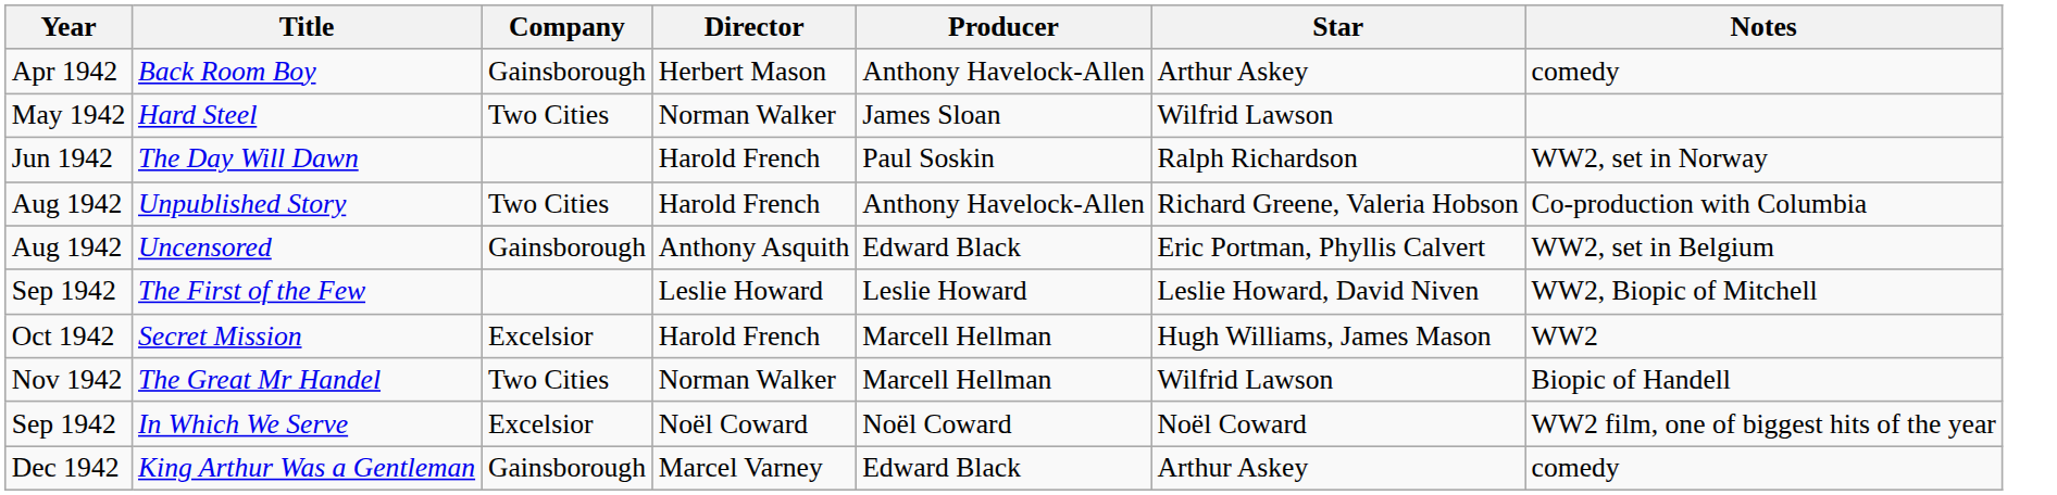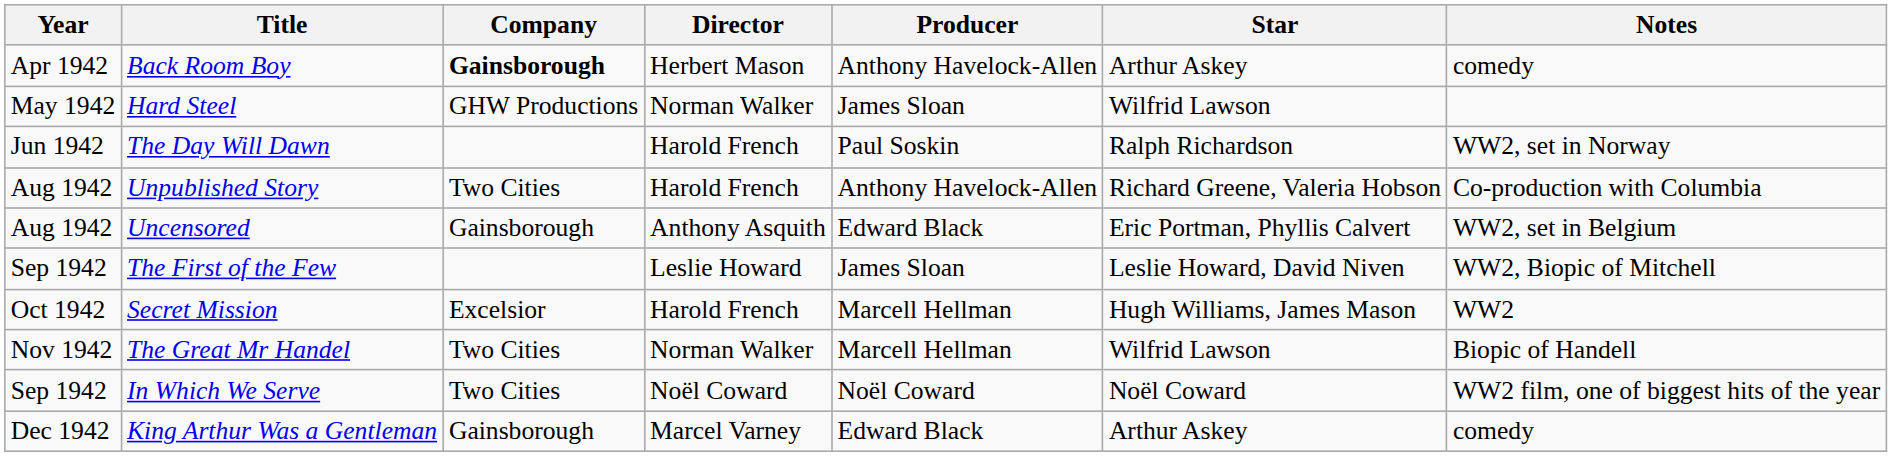 <table class="wikitable sortable">
 <tr>
 <th>Year</th>
 <th>Title</th>
 <th>Company</th>
 <th>Director</th>
 <th>Producer</th>
 <th>Star</th>
 <th>Notes</th>
 </tr>
 <tr>
 <td>Apr 1942</td>
 <td><em><a href='#'>Back Room Boy</a></em></td>
-<td>Gainsborough</td>
+<td><strong>Gainsborough</strong></td>
 <td>Herbert Mason</td>
 <td>Anthony Havelock-Allen</td>
 <td>Arthur Askey</td>
 <td>comedy</td>
 </tr>
 <tr>
 <td>May 1942</td>
 <td><em><a href='#'>Hard Steel</a></em></td>
-<td>Two Cities</td>
+<td>GHW Productions</td>
 <td>Norman Walker</td>
 <td>James Sloan</td>
 <td>Wilfrid Lawson</td>
 <td></td>
 </tr>
 <tr>
 <td>Jun 1942</td>
 <td><em><a href='#'>The Day Will Dawn</a></em></td>
 <td></td>
 <td>Harold French</td>
 <td>Paul Soskin</td>
 <td>Ralph Richardson</td>
 <td>WW2, set in Norway</td>
 </tr>
 <tr>
 <td>Aug 1942</td>
 <td><em><a href='#'>Unpublished Story</a></em></td>
 <td>Two Cities</td>
 <td>Harold French</td>
 <td>Anthony Havelock-Allen</td>
 <td>Richard Greene, Valeria Hobson</td>
 <td>Co-production with Columbia </td>
 </tr>
 <tr>
 <td>Aug 1942</td>
 <td><em><a href='#'>Uncensored</a></em></td>
 <td>Gainsborough</td>
 <td>Anthony Asquith</td>
 <td>Edward Black</td>
 <td>Eric Portman, Phyllis Calvert</td>
 <td>WW2, set in Belgium</td>
 </tr>
 <tr>
 <td>Sep 1942</td>
 <td><em><a href='#'>The First of the Few</a></em></td>
 <td></td>
 <td>Leslie Howard</td>
-<td>Leslie Howard</td>
+<td>James Sloan</td>
 <td>Leslie Howard, David Niven</td>
 <td>WW2, Biopic of Mitchell</td>
 </tr>
 <tr>
 <td>Oct 1942</td>
 <td><em><a href='#'>Secret Mission</a></em></td>
 <td>Excelsior</td>
 <td>Harold French</td>
 <td>Marcell Hellman</td>
 <td>Hugh Williams, James Mason</td>
 <td>WW2</td>
 </tr>
 <tr>
 <td>Nov 1942</td>
 <td><em><a href='#'>The Great Mr Handel</a></em></td>
 <td>Two Cities</td>
 <td>Norman Walker</td>
 <td>Marcell Hellman</td>
 <td>Wilfrid Lawson</td>
 <td>Biopic of Handell</td>
 </tr>
 <tr>
 <td>Sep 1942</td>
 <td><em><a href='#'>In Which We Serve</a></em></td>
-<td>Excelsior</td>
+<td>Two Cities</td>
 <td>Noël Coward</td>
 <td>Noël Coward</td>
 <td>Noël Coward</td>
 <td>WW2 film, one of biggest hits of the year</td>
 </tr>
 <tr>
 <td>Dec 1942</td>
 <td><em><a href='#'>King Arthur Was a Gentleman</a></em></td>
 <td>Gainsborough</td>
 <td>Marcel Varney</td>
 <td>Edward Black</td>
 <td>Arthur Askey</td>
 <td>comedy</td>
 </tr>
 </table>
